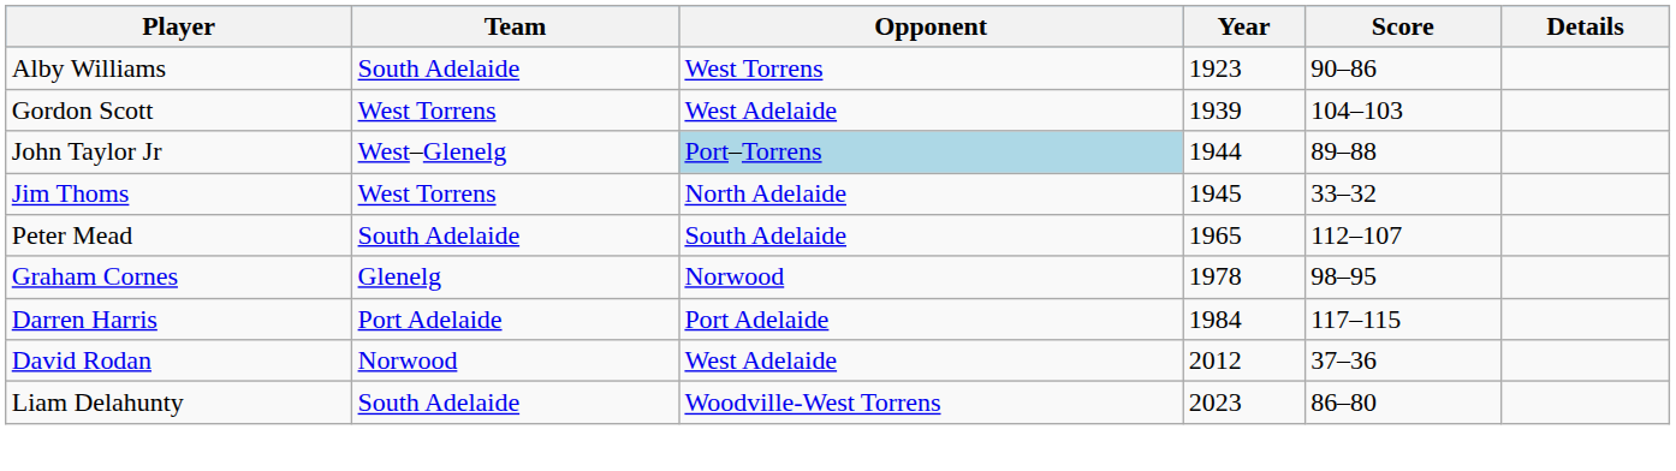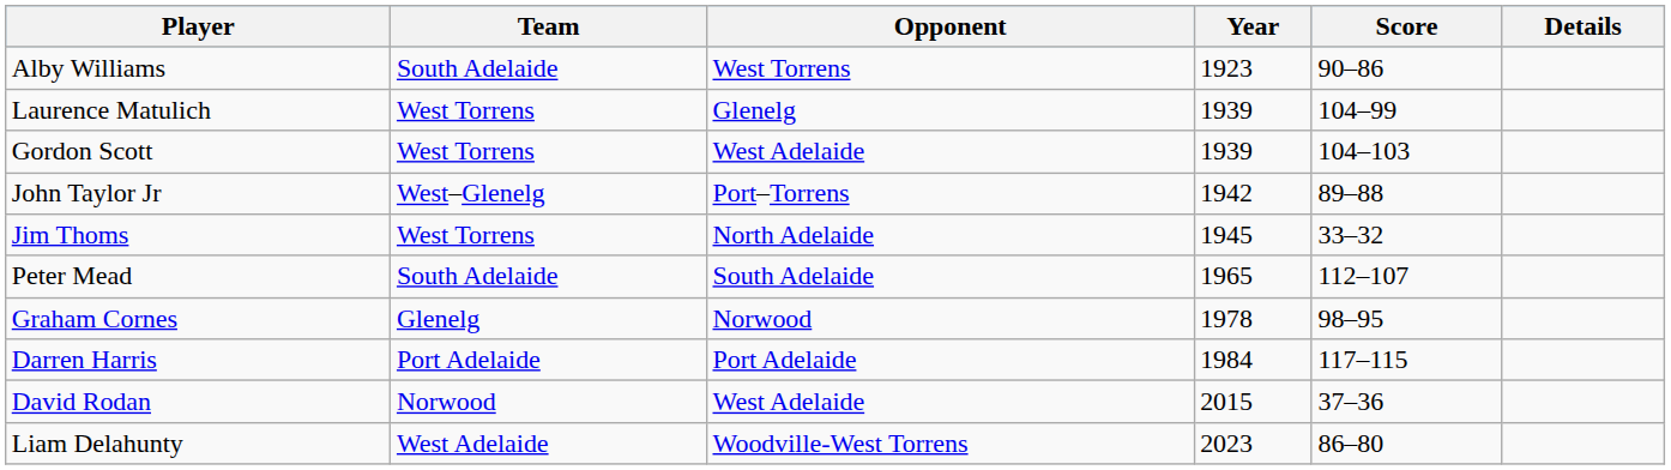 <table class="wikitable sortable" style="width:80%;">
 <tr style="background:#87cefa;">
 <th>Player</th>
 <th>Team</th>
 <th>Opponent</th>
 <th>Year</th>
 <th>Score</th>
 <th>Details</th>
 </tr>
 <tr>
 <td>Alby Williams</td>
 <td><a href='#'>South Adelaide</a></td>
 <td><a href='#'>West Torrens</a></td>
 <td>1923</td>
 <td>90–86</td>
 <td></td>
 </tr>
 <tr>
+<td>Laurence Matulich</td>
+<td><a href='#'>West Torrens</a></td>
+<td><a href='#'>Glenelg</a></td>
+<td>1939</td>
+<td>104–99</td>
+<td></td>
+</tr>
+<tr>
 <td>Gordon Scott</td>
 <td><a href='#'>West Torrens</a></td>
 <td><a href='#'>West Adelaide</a></td>
 <td>1939</td>
 <td>104–103</td>
 <td></td>
 </tr>
 <tr>
 <td>John Taylor Jr</td>
 <td><a href='#'>West</a>–<a href='#'>Glenelg</a></td>
-<td style="background: lightblue;"><a href='#'>Port</a>–<a href='#'>Torrens</a></td>
-<td>1944</td>
+<td><a href='#'>Port</a>–<a href='#'>Torrens</a></td>
+<td>1942</td>
 <td>89–88</td>
 <td></td>
 </tr>
 <tr>
 <td><a href='#'>Jim Thoms</a></td>
 <td><a href='#'>West Torrens</a></td>
 <td><a href='#'>North Adelaide</a></td>
 <td>1945</td>
 <td>33–32</td>
 <td></td>
 </tr>
 <tr>
 <td>Peter Mead</td>
 <td><a href='#'>South Adelaide</a></td>
 <td><a href='#'>South Adelaide</a></td>
 <td>1965</td>
 <td>112–107</td>
 <td></td>
 </tr>
 <tr>
 <td><a href='#'>Graham Cornes</a></td>
 <td><a href='#'>Glenelg</a></td>
 <td><a href='#'>Norwood</a></td>
 <td>1978</td>
 <td>98–95</td>
 <td></td>
 </tr>
 <tr>
 <td><a href='#'>Darren Harris</a></td>
 <td><a href='#'>Port Adelaide</a></td>
 <td><a href='#'>Port Adelaide</a></td>
 <td>1984</td>
 <td>117–115</td>
 <td></td>
 </tr>
 <tr>
 <td><a href='#'>David Rodan</a></td>
 <td><a href='#'>Norwood</a></td>
 <td><a href='#'>West Adelaide</a></td>
-<td>2012</td>
+<td>2015</td>
 <td>37–36</td>
 <td></td>
 </tr>
 <tr>
 <td>Liam Delahunty</td>
-<td><a href='#'>South Adelaide</a></td>
+<td><a href='#'>West Adelaide</a></td>
 <td><a href='#'>Woodville-West Torrens</a></td>
 <td>2023</td>
 <td>86–80</td>
 <td></td>
 </tr>
 </table>
